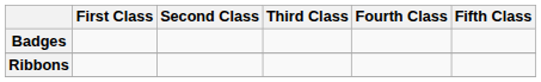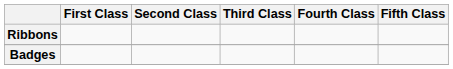 <table align=center class=wikitable>
 <tr>
 <th valign=center align=center></th>
 <th valign=center align=center>First Class</th>
 <th valign=center align=center>Second Class</th>
 <th valign=center align=center>Third Class</th>
 <th valign=center align=center>Fourth Class</th>
 <th valign=center align=center>Fifth Class</th>
+</tr>
+<tr>
+<th valign=center align=center>Ribbons</th>
+<td valign=center align=center></td>
+<td valign=center align=center></td>
+<td valign=center align=center></td>
+<td valign=center align=center></td>
+<td valign=center align=center></td>
+</tr>
+<tr>
 </tr>
 <tr>
 <th valign=center align=center>Badges</th>
 <td valign=center align=center></td>
 <td valign=center align=center></td>
 <td valign=center align=center></td>
 <td valign=center align=center></td>
 <td valign=center align=center></td>
 </tr>
 <tr>
 </tr>
-<tr>
-<th valign=center align=center>Ribbons</th>
-<td valign=center align=center></td>
-<td valign=center align=center></td>
-<td valign=center align=center></td>
-<td valign=center align=center></td>
-<td valign=center align=center></td>
-</tr>
-<tr>
-</tr>
 </table>
